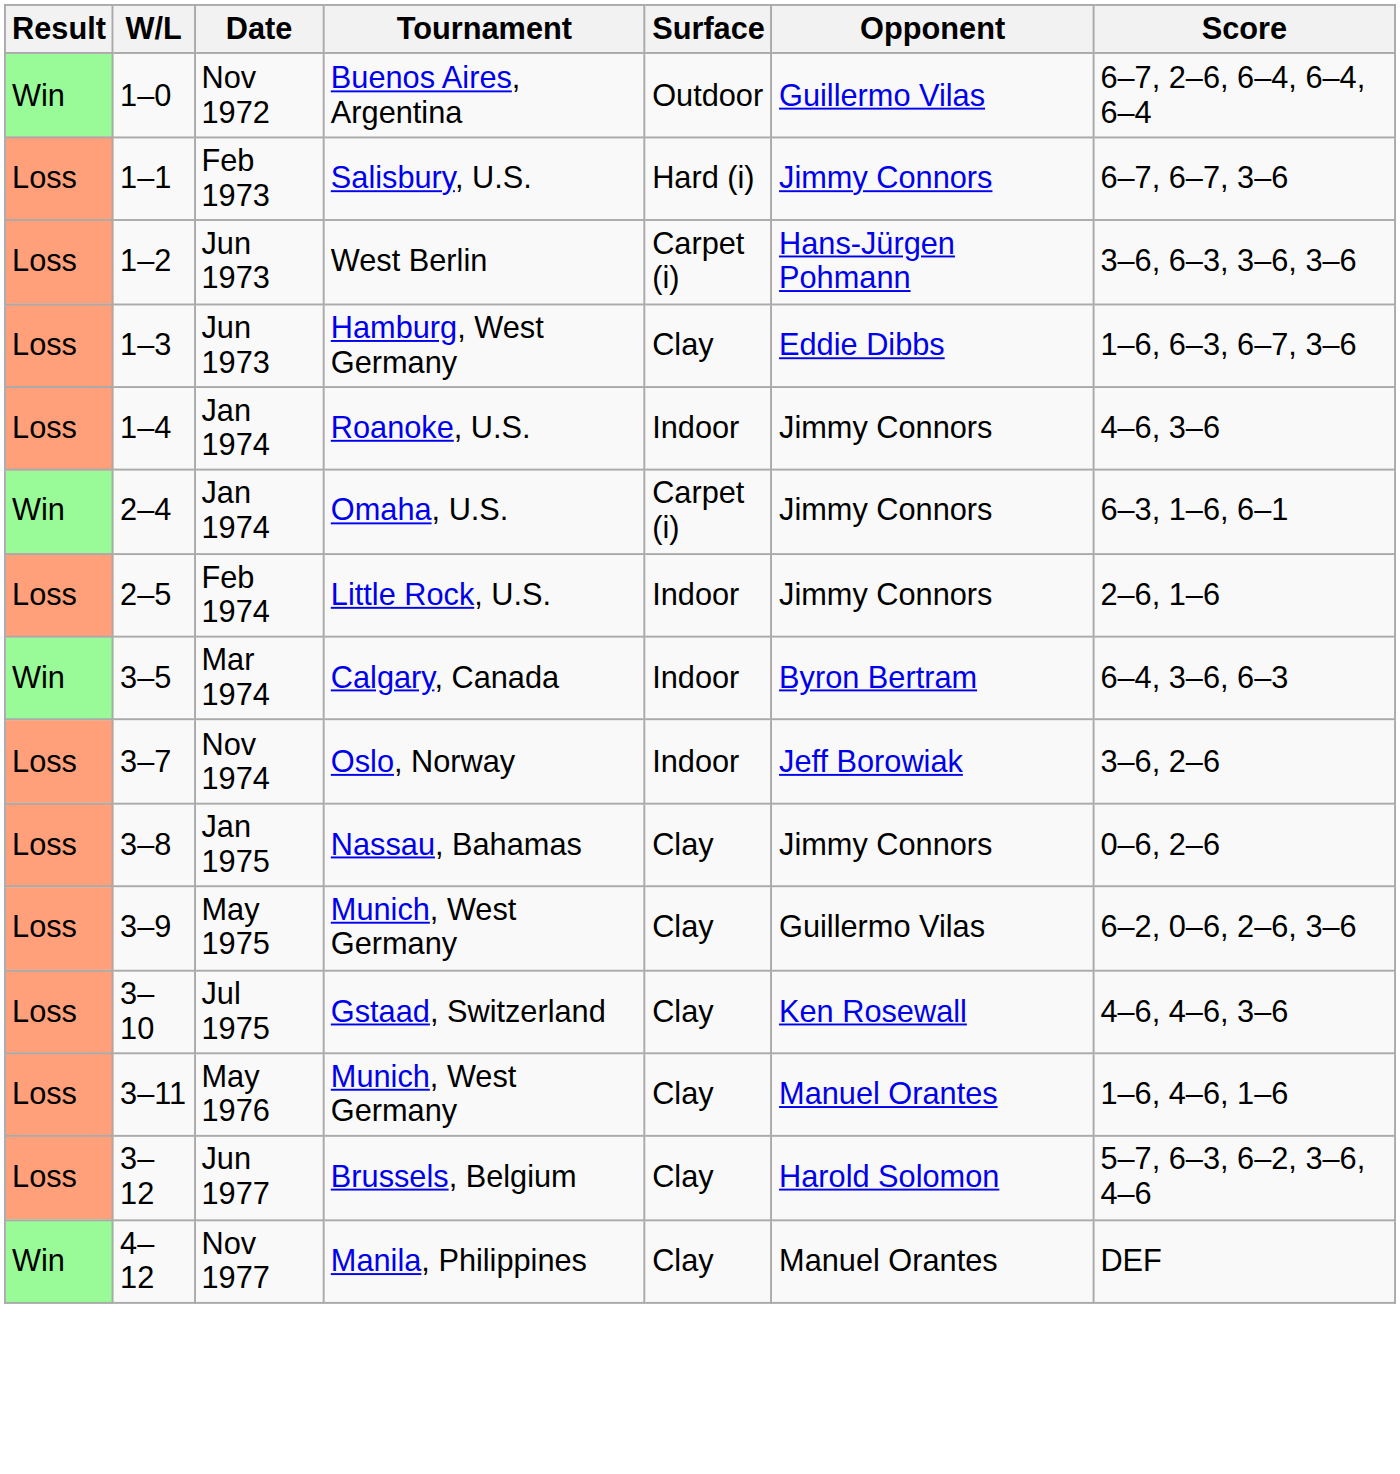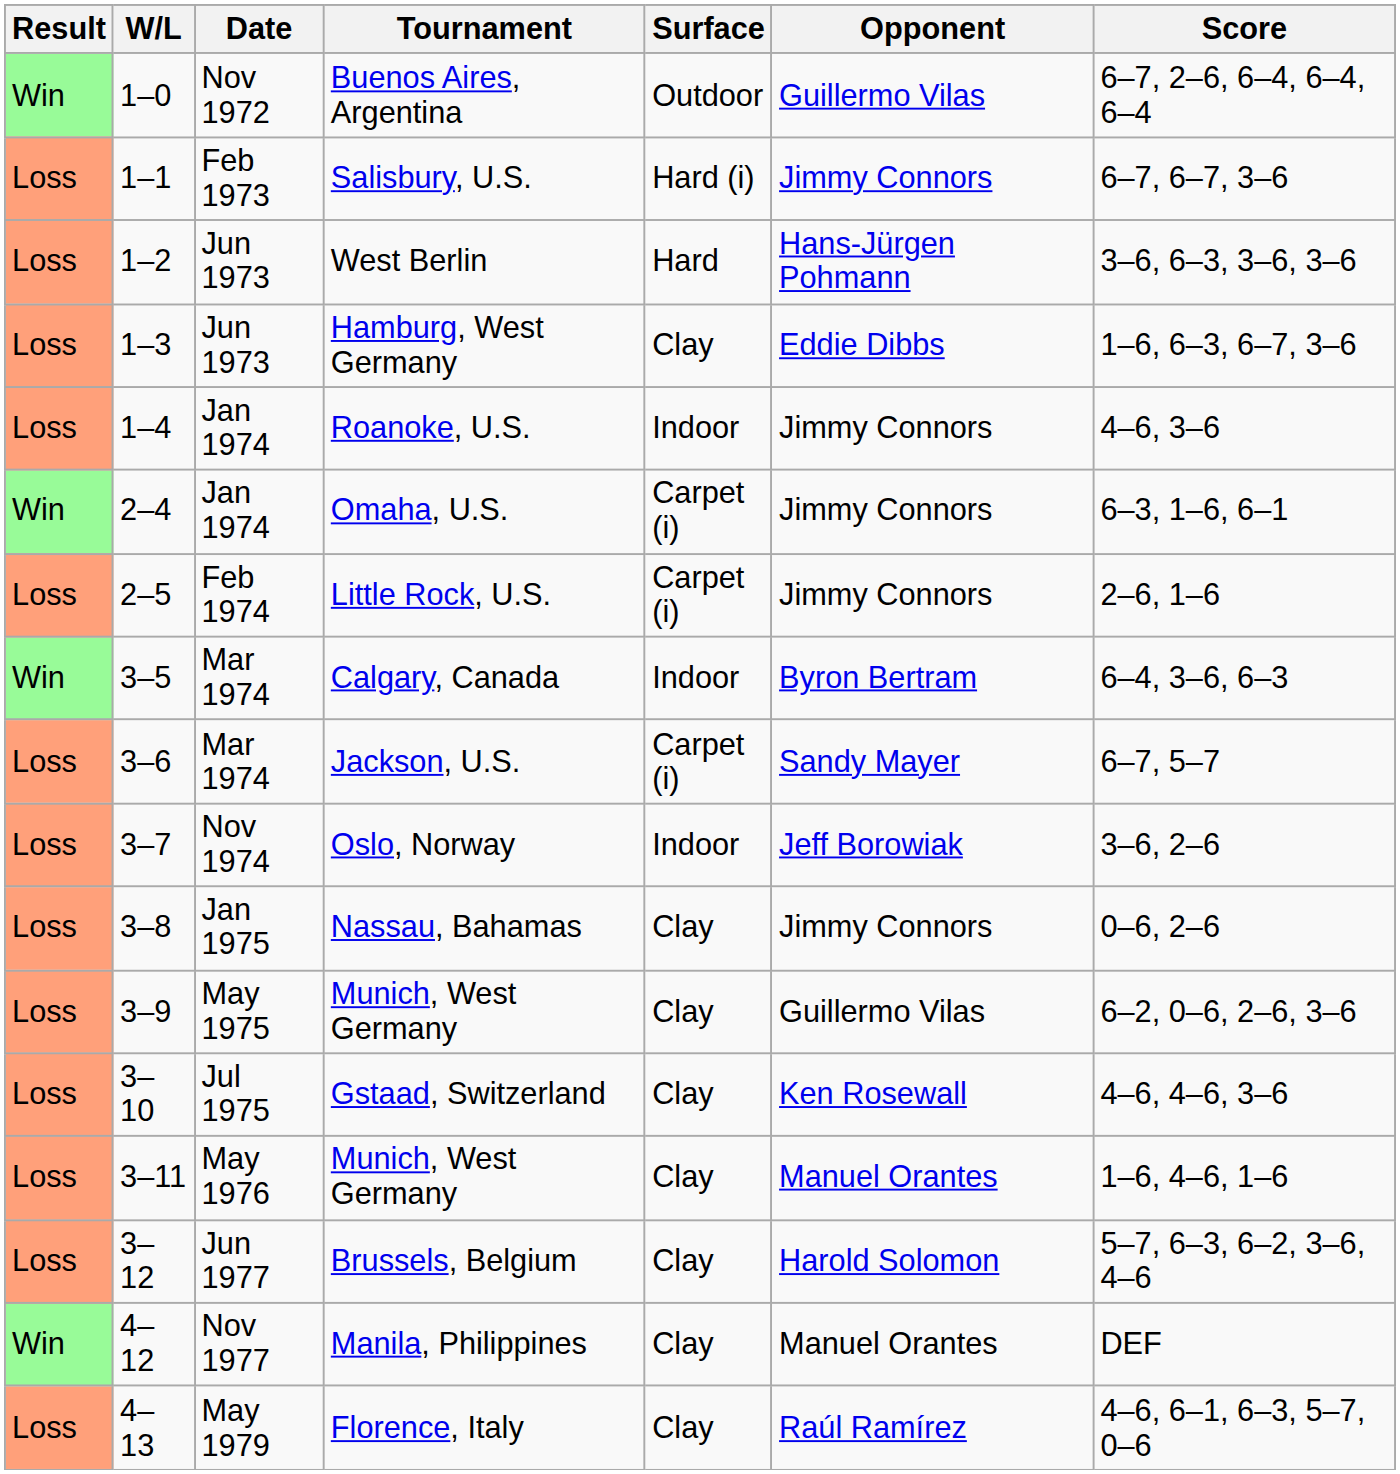 <table class="sortable wikitable">
 <tr>
 <th style="width:40px">Result</th>
 <th style="width:35px" class="unsortable">W/L</th>
 <th style="width:60px">Date</th>
 <th style="width:160px">Tournament</th>
 <th style="width:55px">Surface</th>
 <th style="width:160px">Opponent</th>
 <th style="width:150px" class="unsortable">Score</th>
 </tr>
 <tr>
 <td style="background:#98fb98;">Win</td>
 <td>1–0</td>
 <td>Nov 1972</td>
 <td><a href='#'>Buenos Aires</a>, Argentina</td>
 <td>Outdoor</td>
 <td> <a href='#'>Guillermo Vilas</a></td>
 <td>6–7, 2–6, 6–4, 6–4, 6–4</td>
 </tr>
 <tr>
 <td style="background:#ffa07a;">Loss</td>
 <td>1–1</td>
 <td>Feb 1973</td>
 <td><a href='#'>Salisbury</a>, U.S.</td>
 <td>Hard (i)</td>
 <td> <a href='#'>Jimmy Connors</a></td>
 <td>6–7, 6–7, 3–6</td>
 </tr>
 <tr>
 <td style="background:#ffa07a;">Loss</td>
 <td>1–2</td>
 <td>Jun 1973</td>
 <td>West Berlin</td>
-<td>Carpet (i)</td>
+<td>Hard</td>
 <td> <a href='#'>Hans-Jürgen Pohmann</a></td>
 <td>3–6, 6–3, 3–6, 3–6</td>
 </tr>
 <tr>
 <td style="background:#ffa07a;">Loss</td>
 <td>1–3</td>
 <td>Jun 1973</td>
 <td><a href='#'>Hamburg</a>, West Germany</td>
 <td>Clay</td>
 <td> <a href='#'>Eddie Dibbs</a></td>
 <td>1–6, 6–3, 6–7, 3–6</td>
 </tr>
 <tr>
 <td style="background:#ffa07a;">Loss</td>
 <td>1–4</td>
 <td>Jan 1974</td>
 <td><a href='#'>Roanoke</a>, U.S.</td>
 <td>Indoor</td>
 <td> Jimmy Connors</td>
 <td>4–6, 3–6</td>
 </tr>
 <tr>
 <td style="background:#98fb98;">Win</td>
 <td>2–4</td>
 <td>Jan 1974</td>
 <td><a href='#'>Omaha</a>, U.S.</td>
 <td>Carpet (i)</td>
 <td> Jimmy Connors</td>
 <td>6–3, 1–6, 6–1</td>
 </tr>
 <tr>
 <td style="background:#ffa07a;">Loss</td>
 <td>2–5</td>
 <td>Feb 1974</td>
 <td><a href='#'>Little Rock</a>, U.S.</td>
-<td>Indoor</td>
+<td>Carpet (i)</td>
 <td> Jimmy Connors</td>
 <td>2–6, 1–6</td>
 </tr>
 <tr>
 <td style="background:#98fb98;">Win</td>
 <td>3–5</td>
 <td>Mar 1974</td>
 <td><a href='#'>Calgary</a>, Canada</td>
 <td>Indoor</td>
 <td> <a href='#'>Byron Bertram</a></td>
 <td>6–4, 3–6, 6–3</td>
+</tr>
+<tr>
+<td style="background:#ffa07a;">Loss</td>
+<td>3–6</td>
+<td>Mar 1974</td>
+<td><a href='#'>Jackson</a>, U.S.</td>
+<td>Carpet (i)</td>
+<td> <a href='#'>Sandy Mayer</a></td>
+<td>6–7, 5–7</td>
 </tr>
 <tr>
 <td style="background:#ffa07a;">Loss</td>
 <td>3–7</td>
 <td>Nov 1974</td>
 <td><a href='#'>Oslo</a>, Norway</td>
 <td>Indoor</td>
 <td> <a href='#'>Jeff Borowiak</a></td>
 <td>3–6, 2–6</td>
 </tr>
 <tr>
 <td style="background:#ffa07a;">Loss</td>
 <td>3–8</td>
 <td>Jan 1975</td>
 <td><a href='#'>Nassau</a>, Bahamas</td>
 <td>Clay</td>
 <td> Jimmy Connors</td>
 <td>0–6, 2–6</td>
 </tr>
 <tr>
 <td style="background:#ffa07a;">Loss</td>
 <td>3–9</td>
 <td>May 1975</td>
 <td><a href='#'>Munich</a>, West Germany</td>
 <td>Clay</td>
 <td> Guillermo Vilas</td>
 <td>6–2, 0–6, 2–6, 3–6</td>
 </tr>
 <tr>
 <td style="background:#ffa07a;">Loss</td>
 <td>3–10</td>
 <td>Jul 1975</td>
 <td><a href='#'>Gstaad</a>, Switzerland</td>
 <td>Clay</td>
 <td> <a href='#'>Ken Rosewall</a></td>
 <td>4–6, 4–6, 3–6</td>
 </tr>
 <tr>
 <td style="background:#ffa07a;">Loss</td>
 <td>3–11</td>
 <td>May 1976</td>
 <td><a href='#'>Munich</a>, West Germany</td>
 <td>Clay</td>
 <td> <a href='#'>Manuel Orantes</a></td>
 <td>1–6, 4–6, 1–6</td>
 </tr>
 <tr>
 <td style="background:#ffa07a;">Loss</td>
 <td>3–12</td>
 <td>Jun 1977</td>
 <td><a href='#'>Brussels</a>, Belgium</td>
 <td>Clay</td>
 <td> <a href='#'>Harold Solomon</a></td>
 <td>5–7, 6–3, 6–2, 3–6, 4–6</td>
 </tr>
 <tr>
 <td style="background:#98fb98;">Win</td>
 <td>4–12</td>
 <td>Nov 1977</td>
 <td><a href='#'>Manila</a>, Philippines</td>
 <td>Clay</td>
 <td> Manuel Orantes</td>
 <td>DEF</td>
 </tr>
+<tr>
+<td style="background:#ffa07a;">Loss</td>
+<td>4–13</td>
+<td>May 1979</td>
+<td><a href='#'>Florence</a>, Italy</td>
+<td>Clay</td>
+<td> <a href='#'>Raúl Ramírez</a></td>
+<td>4–6, 6–1, 6–3, 5–7, 0–6</td>
+</tr>
 </table>
